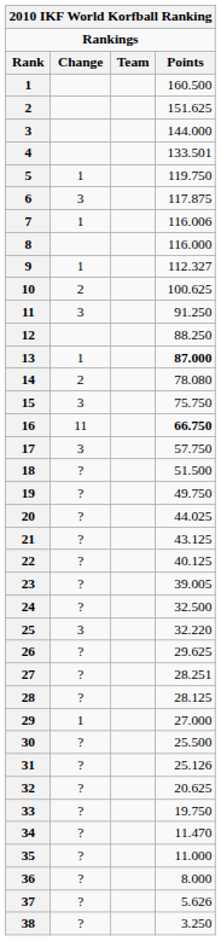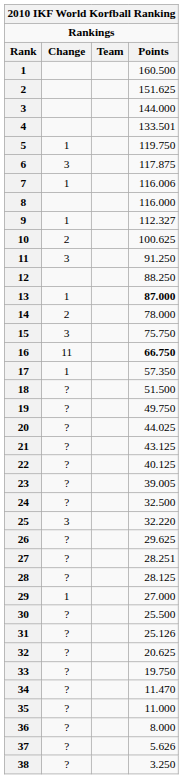 <table class="wikitable collapsible collapsed" style="font-size: 90%; float: left; margin-left: 1em;">
 <tr>
 <th colspan="4">2010 IKF World Korfball Ranking</th>
 </tr>
 <tr>
 <td colspan=4 align="center"><strong>Rankings </strong></td>
 </tr>
 <tr>
 <th>Rank</th>
 <th>Change</th>
 <th>Team</th>
 <th>Points</th>
 </tr>
 <tr>
 <th>1</th>
 <td align="center"></td>
 <td></td>
 <td align="right">160.500</td>
 </tr>
 <tr>
 <th>2</th>
 <td align="center"></td>
 <td></td>
 <td align="right">151.625</td>
 </tr>
 <tr>
 <th>3</th>
 <td align="center"></td>
 <td></td>
 <td align="right">144.000</td>
 </tr>
 <tr>
 <th>4</th>
 <td align="center"></td>
 <td></td>
 <td align="right">133.501</td>
 </tr>
 <tr>
 <th>5</th>
 <td align="center">1</td>
 <td></td>
 <td align="right">119.750</td>
 </tr>
 <tr>
 <th>6</th>
 <td align="center">3</td>
 <td></td>
 <td align="right">117.875</td>
 </tr>
 <tr>
 <th>7</th>
 <td align="center">1</td>
 <td></td>
 <td align="right">116.006</td>
 </tr>
 <tr>
 <th>8</th>
 <td align="center"></td>
 <td></td>
 <td align="right">116.000</td>
 </tr>
 <tr>
 <th>9</th>
 <td align="center">1</td>
 <td></td>
 <td align="right">112.327</td>
 </tr>
 <tr>
 <th>10</th>
 <td align="center">2</td>
 <td></td>
 <td align="right">100.625</td>
 </tr>
 <tr>
 <th>11</th>
 <td align="center">3</td>
 <td></td>
 <td align="right">91.250</td>
 </tr>
 <tr>
 <th>12</th>
 <td align="center"></td>
 <td></td>
 <td align="right">88.250</td>
 </tr>
 <tr>
 <th>13</th>
 <td align="center">1</td>
 <td></td>
 <td align="right"><strong>87.000</strong></td>
 </tr>
 <tr>
 <th>14</th>
 <td align="center">2</td>
 <td></td>
-<td align="right">78.080</td>
+<td align="right">78.000</td>
 </tr>
 <tr>
 <th>15</th>
 <td align="center">3</td>
 <td></td>
 <td align="right">75.750</td>
 </tr>
 <tr>
 <th>16</th>
 <td align="center">11</td>
 <td></td>
 <td align="right"><strong>66.750</strong></td>
 </tr>
 <tr>
 <th>17</th>
-<td align="center">3</td>
+<td align="center">1</td>
 <td></td>
-<td align="right">57.750</td>
+<td align="right">57.350</td>
 </tr>
 <tr>
 <th>18</th>
 <td align="center">?</td>
 <td></td>
 <td align="right">51.500</td>
 </tr>
 <tr>
 <th>19</th>
 <td align="center">?</td>
 <td></td>
 <td align="right">49.750</td>
 </tr>
 <tr>
 <th>20</th>
 <td align="center">?</td>
 <td></td>
 <td align="right">44.025</td>
 </tr>
 <tr>
 <th>21</th>
 <td align="center">?</td>
 <td></td>
 <td align="right">43.125</td>
 </tr>
 <tr>
 <th>22</th>
 <td align="center">?</td>
 <td></td>
 <td align="right">40.125</td>
 </tr>
 <tr>
 <th>23</th>
 <td align="center">?</td>
 <td></td>
 <td align="right">39.005</td>
 </tr>
 <tr>
 <th>24</th>
 <td align="center">?</td>
 <td></td>
 <td align="right">32.500</td>
 </tr>
 <tr>
 <th>25</th>
 <td align="center">3</td>
 <td></td>
 <td align="right">32.220</td>
 </tr>
 <tr>
 <th>26</th>
 <td align="center">?</td>
 <td></td>
 <td align="right">29.625</td>
 </tr>
 <tr>
 <th>27</th>
 <td align="center">?</td>
 <td></td>
 <td align="right">28.251</td>
 </tr>
 <tr>
 <th>28</th>
 <td align="center">?</td>
 <td></td>
 <td align="right">28.125</td>
 </tr>
 <tr>
 <th>29</th>
 <td align="center">1</td>
 <td></td>
 <td align="right">27.000</td>
 </tr>
 <tr>
 <th>30</th>
 <td align="center">?</td>
 <td></td>
 <td align="right">25.500</td>
 </tr>
 <tr>
 <th>31</th>
 <td align="center">?</td>
 <td></td>
 <td align="right">25.126</td>
 </tr>
 <tr>
 <th>32</th>
 <td align="center">?</td>
 <td></td>
 <td align="right">20.625</td>
 </tr>
 <tr>
 <th>33</th>
 <td align="center">?</td>
 <td></td>
 <td align="right">19.750</td>
 </tr>
 <tr>
 <th>34</th>
 <td align="center">?</td>
 <td></td>
 <td align="right">11.470</td>
 </tr>
 <tr>
 <th>35</th>
 <td align="center">?</td>
 <td></td>
 <td align="right">11.000</td>
 </tr>
 <tr>
 <th>36</th>
 <td align="center">?</td>
 <td></td>
 <td align="right">8.000</td>
 </tr>
 <tr>
 <th>37</th>
 <td align="center">?</td>
 <td></td>
 <td align="right">5.626</td>
 </tr>
 <tr>
 <th>38</th>
 <td align="center">?</td>
 <td></td>
 <td align="right">3.250</td>
 </tr>
 </table>
